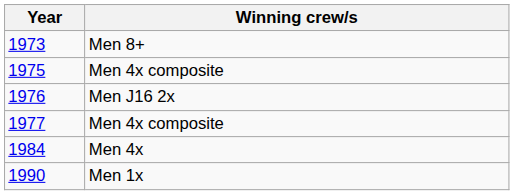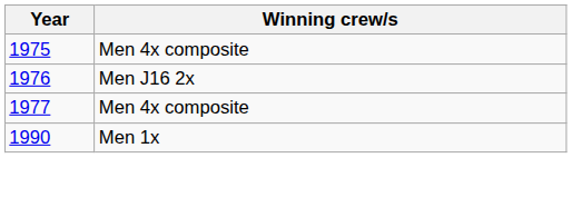 <table class="wikitable">
 <tr>
 <th width=70>Year</th>
 <th width=400>Winning crew/s</th>
-</tr>
-<tr>
-<td><a href='#'>1973</a></td>
-<td>Men 8+</td>
 </tr>
 <tr>
 <td><a href='#'>1975</a></td>
 <td>Men 4x composite</td>
 </tr>
 <tr>
 <td><a href='#'>1976</a></td>
 <td>Men J16 2x</td>
 </tr>
 <tr>
 <td><a href='#'>1977</a></td>
 <td>Men 4x composite</td>
 </tr>
 <tr>
-<td><a href='#'>1984</a></td>
-<td>Men 4x</td>
-</tr>
-<tr>
 <td><a href='#'>1990</a></td>
 <td>Men 1x</td>
 </tr>
 </table>
